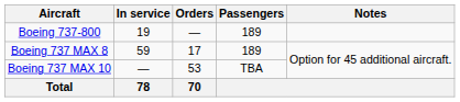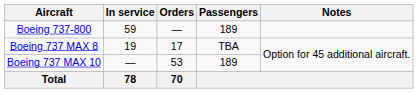 <table class="wikitable" style="border-collapse:collapse; text-align:center; margin:auto;">
 <tr>
 <th>Aircraft</th>
 <th>In service</th>
 <th>Orders</th>
 <th>Passengers</th>
 <th>Notes</th>
 </tr>
 <tr>
 <td><a href='#'>Boeing 737-800</a></td>
-<td>19</td>
+<td>59</td>
 <td>—</td>
 <td>189</td>
 <td></td>
 </tr>
 <tr>
 <td><a href='#'>Boeing 737 MAX 8</a></td>
-<td>59</td>
+<td>19</td>
 <td>17</td>
-<td>189</td>
+<td><abbr>TBA</abbr></td>
 <td rowspan="2">Option for 45 additional aircraft.</td>
 </tr>
 <tr>
 <td><a href='#'>Boeing 737 MAX 10</a></td>
 <td>—</td>
 <td>53</td>
-<td><abbr>TBA</abbr></td>
+<td>189</td>
 </tr>
 <tr>
 <th>Total</th>
 <th>78</th>
 <th>70</th>
 <th colspan="2"></th>
 </tr>
 </table>
